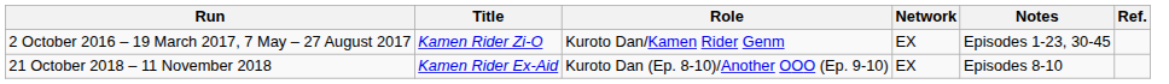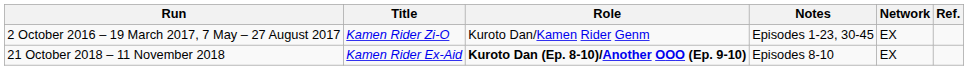 <table class="wikitable">
 <tr>
 <th>Run</th>
 <th>Title</th>
 <th>Role</th>
+<th>Notes</th>
 <th>Network</th>
-<th>Notes</th>
 <th>Ref.</th>
 </tr>
 <tr>
 <td>2 October 2016 – 19 March 2017, 7 May – 27 August 2017</td>
 <td><em><a href='#'>Kamen Rider Zi-O</a></em></td>
 <td>Kuroto Dan/<a href='#'>Kamen</a> <a href='#'>Rider</a> <a href='#'>Genm</a></td>
+<td>Episodes 1-23, 30-45</td>
 <td>EX</td>
-<td>Episodes 1-23, 30-45</td>
 <td></td>
 </tr>
 <tr>
 <td>21 October 2018 – 11 November 2018</td>
 <td><em><a href='#'>Kamen Rider Ex-Aid</a></em></td>
-<td>Kuroto Dan (Ep. 8-10)/<a href='#'>Another</a> <a href='#'>O</a><a href='#'>O</a><a href='#'>O</a> (Ep. 9-10)</td>
+<td><strong>Kuroto Dan (Ep. 8-10)/<a href='#'>Another</a> <a href='#'>O</a><a href='#'>O</a><a href='#'>O</a> (Ep. 9-10)</strong></td>
+<td>Episodes 8-10</td>
 <td>EX</td>
-<td>Episodes 8-10</td>
 <td></td>
 </tr>
 </table>
